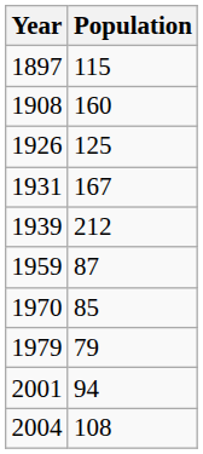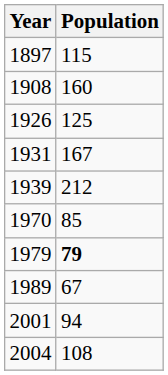 <table class="wikitable">
 <tr>
 <th>Year</th>
 <th>Population</th>
 </tr>
 <tr>
 <td>1897</td>
 <td>115</td>
 </tr>
 <tr>
 <td>1908</td>
 <td>160</td>
 </tr>
 <tr>
 <td>1926</td>
 <td>125</td>
 </tr>
 <tr>
 <td>1931</td>
 <td>167</td>
 </tr>
 <tr>
 <td>1939</td>
 <td>212</td>
 </tr>
 <tr>
-<td>1959</td>
-<td>87</td>
-</tr>
-<tr>
 <td>1970</td>
 <td>85</td>
 </tr>
 <tr>
 <td>1979</td>
-<td>79</td>
+<td><strong>79</strong></td>
+</tr>
+<tr>
+<td>1989</td>
+<td>67</td>
 </tr>
 <tr>
 <td>2001</td>
 <td>94</td>
 </tr>
 <tr>
 <td>2004</td>
 <td>108</td>
 </tr>
 </table>
